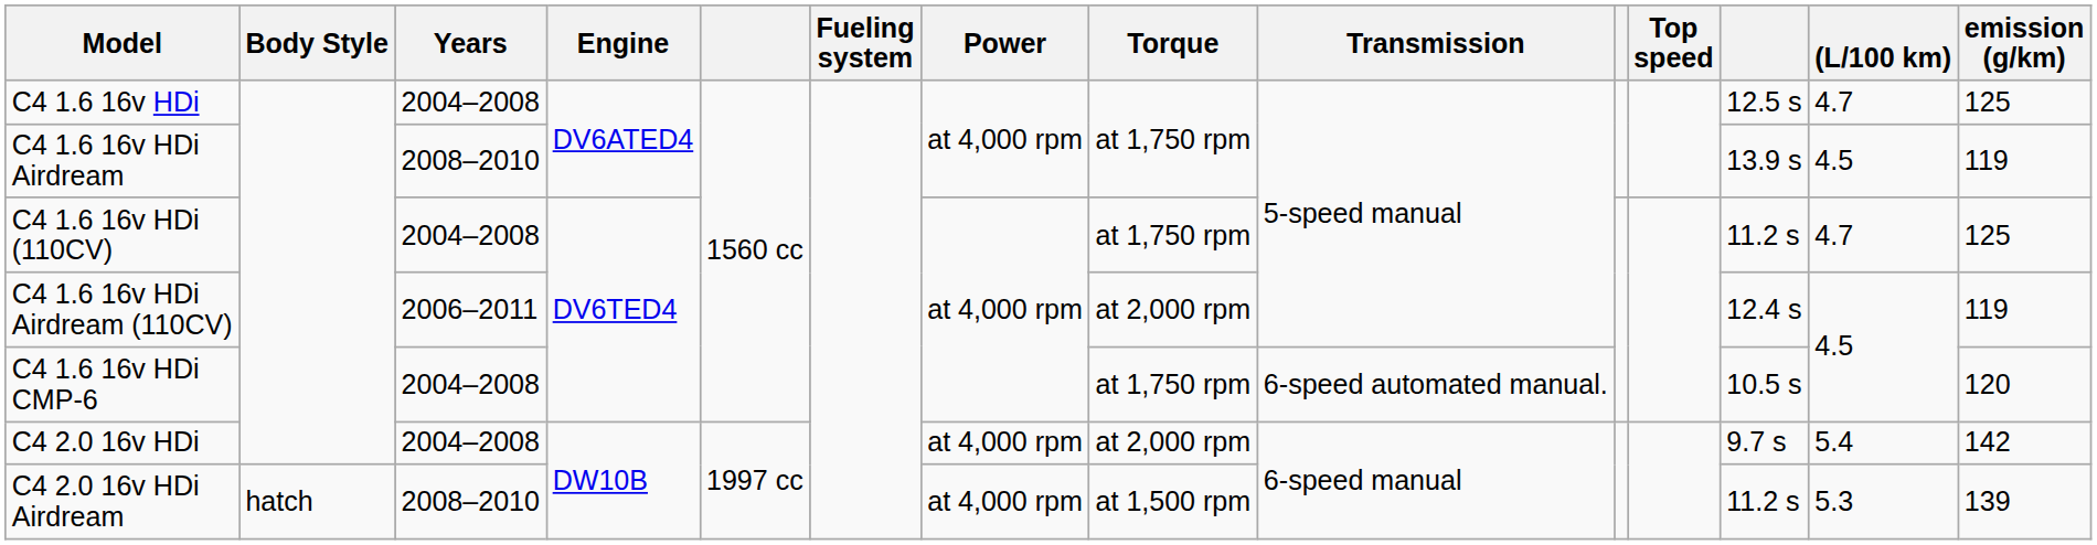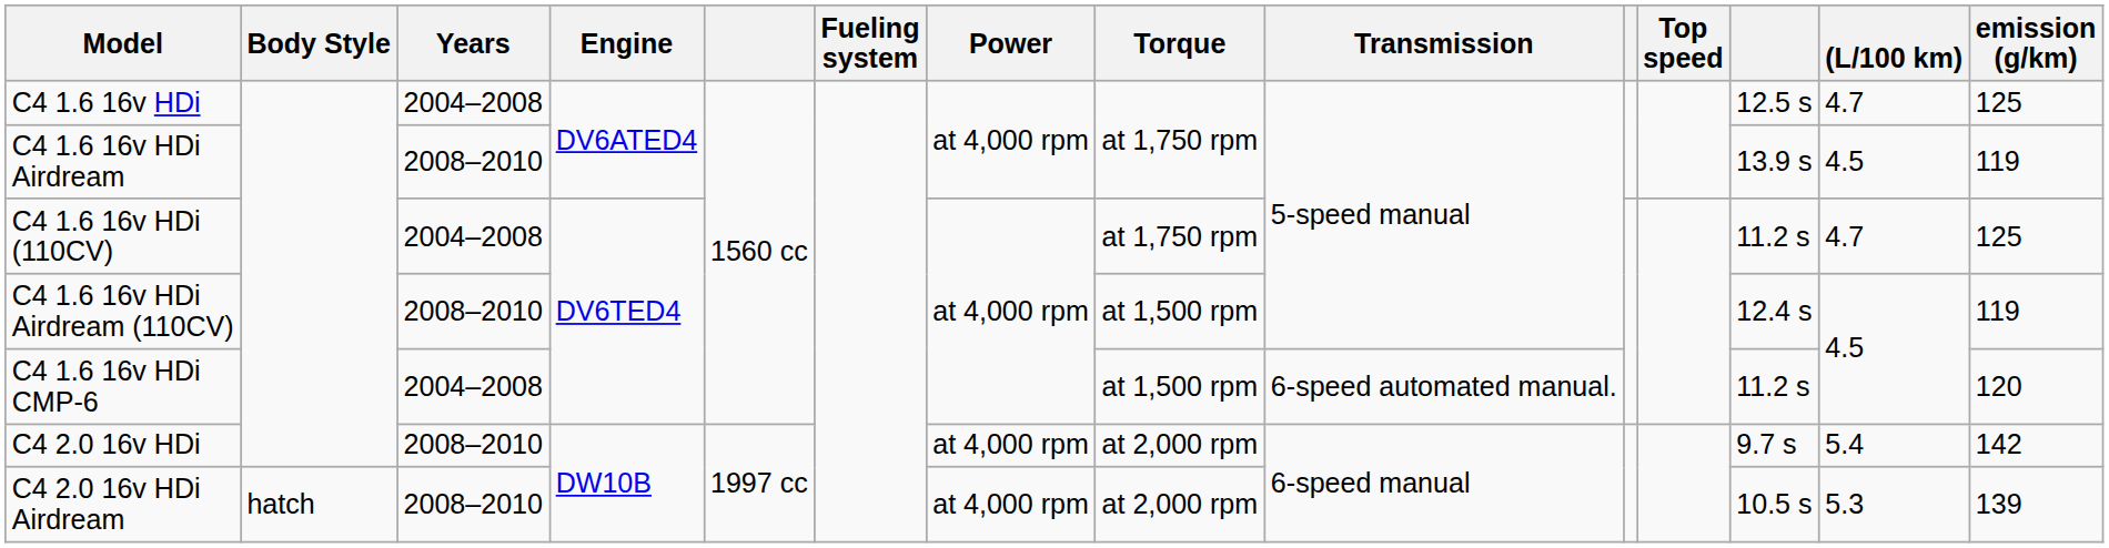 <table class="wikitable" style="font-size:90%">
 <tr>
 <th>Model</th>
 <th>Body Style</th>
 <th>Years</th>
 <th>Engine</th>
 <th></th>
 <th>Fueling<br>system</th>
 <th>Power</th>
 <th>Torque</th>
 <th>Transmission</th>
 <th></th>
 <th>Top<br>speed</th>
 <th></th>
 <th><br>(L/100 km)</th>
 <th> emission<br>(g/km)</th>
 </tr>
 <tr>
 <td>C4 1.6 16v <a href='#'>HDi</a></td>
 <td rowspan="6"></td>
 <td>2004–2008</td>
 <td rowspan="2"><a href='#'>DV6ATED4</a></td>
 <td rowspan="5">1560 cc</td>
 <td rowspan="7"></td>
 <td rowspan="2"> at 4,000 rpm</td>
 <td rowspan="2"> at 1,750 rpm</td>
 <td rowspan="4">5-speed manual</td>
 <td rowspan="2"></td>
 <td rowspan="2"></td>
 <td>12.5 s</td>
 <td>4.7</td>
 <td>125</td>
 </tr>
 <tr>
 <td>C4 1.6 16v HDi<br>Airdream</td>
 <td>2008–2010</td>
 <td>13.9 s</td>
 <td>4.5</td>
 <td>119</td>
 </tr>
 <tr>
 <td>C4 1.6 16v HDi<br>(110CV)</td>
 <td>2004–2008</td>
 <td rowspan="3"><a href='#'>DV6TED4</a></td>
 <td rowspan="3"> at 4,000 rpm</td>
 <td> at 1,750 rpm</td>
 <td rowspan="3"></td>
 <td rowspan="3"></td>
 <td>11.2 s</td>
 <td>4.7</td>
 <td>125</td>
 </tr>
 <tr>
 <td>C4 1.6 16v HDi<br>Airdream (110CV)</td>
-<td>2006–2011</td>
-<td> at 2,000 rpm</td>
+<td>2008–2010</td>
+<td> at 1,500 rpm</td>
 <td>12.4 s</td>
 <td rowspan="2">4.5</td>
 <td>119</td>
 </tr>
 <tr>
 <td>C4 1.6 16v HDi<br>CMP-6</td>
 <td>2004–2008</td>
-<td> at 1,750 rpm</td>
+<td> at 1,500 rpm</td>
 <td>6-speed automated manual.</td>
-<td>10.5 s</td>
+<td>11.2 s</td>
 <td>120</td>
 </tr>
 <tr>
 <td>C4 2.0 16v HDi</td>
-<td>2004–2008</td>
+<td>2008–2010</td>
 <td rowspan="2"><a href='#'>DW10B</a></td>
 <td rowspan="2">1997 cc</td>
 <td> at 4,000 rpm</td>
 <td> at 2,000 rpm</td>
 <td rowspan="2">6-speed manual</td>
 <td rowspan="2"></td>
 <td rowspan="2"></td>
 <td>9.7 s</td>
 <td>5.4</td>
 <td>142</td>
 </tr>
 <tr>
 <td>C4 2.0 16v HDi<br>Airdream</td>
 <td>hatch</td>
 <td>2008–2010</td>
 <td> at 4,000 rpm</td>
-<td> at 1,500 rpm</td>
-<td>11.2 s</td>
+<td> at 2,000 rpm</td>
+<td>10.5 s</td>
 <td>5.3</td>
 <td>139</td>
 </tr>
 </table>
